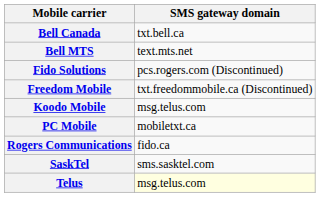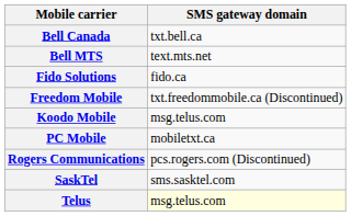 <table class="wikitable">
 <tr>
 <th>Mobile carrier</th>
 <th>SMS gateway domain</th>
 </tr>
 <tr>
 <th><a href='#'>Bell Canada</a></th>
 <td>txt.bell.ca</td>
 </tr>
 <tr>
 <th><a href='#'>Bell MTS</a></th>
 <td>text.mts.net</td>
 </tr>
 <tr>
 <th><a href='#'>Fido Solutions</a></th>
-<td>pcs.rogers.com (Discontinued)</td>
+<td>fido.ca</td>
 </tr>
 <tr>
 <th><a href='#'>Freedom Mobile</a></th>
 <td>txt.freedommobile.ca (Discontinued)</td>
 </tr>
 <tr>
 <th><a href='#'>Koodo Mobile</a></th>
 <td>msg.telus.com</td>
 </tr>
 <tr>
 <th><a href='#'>PC Mobile</a></th>
 <td>mobiletxt.ca</td>
 </tr>
 <tr>
 <th><a href='#'>Rogers Communications</a></th>
-<td>fido.ca</td>
+<td>pcs.rogers.com (Discontinued)</td>
 </tr>
 <tr>
 <th><a href='#'>SaskTel</a></th>
 <td>sms.sasktel.com</td>
 </tr>
 <tr>
 <th><a href='#'>Telus</a></th>
 <td style="background: lightyellow;">msg.telus.com</td>
 </tr>
 </table>
